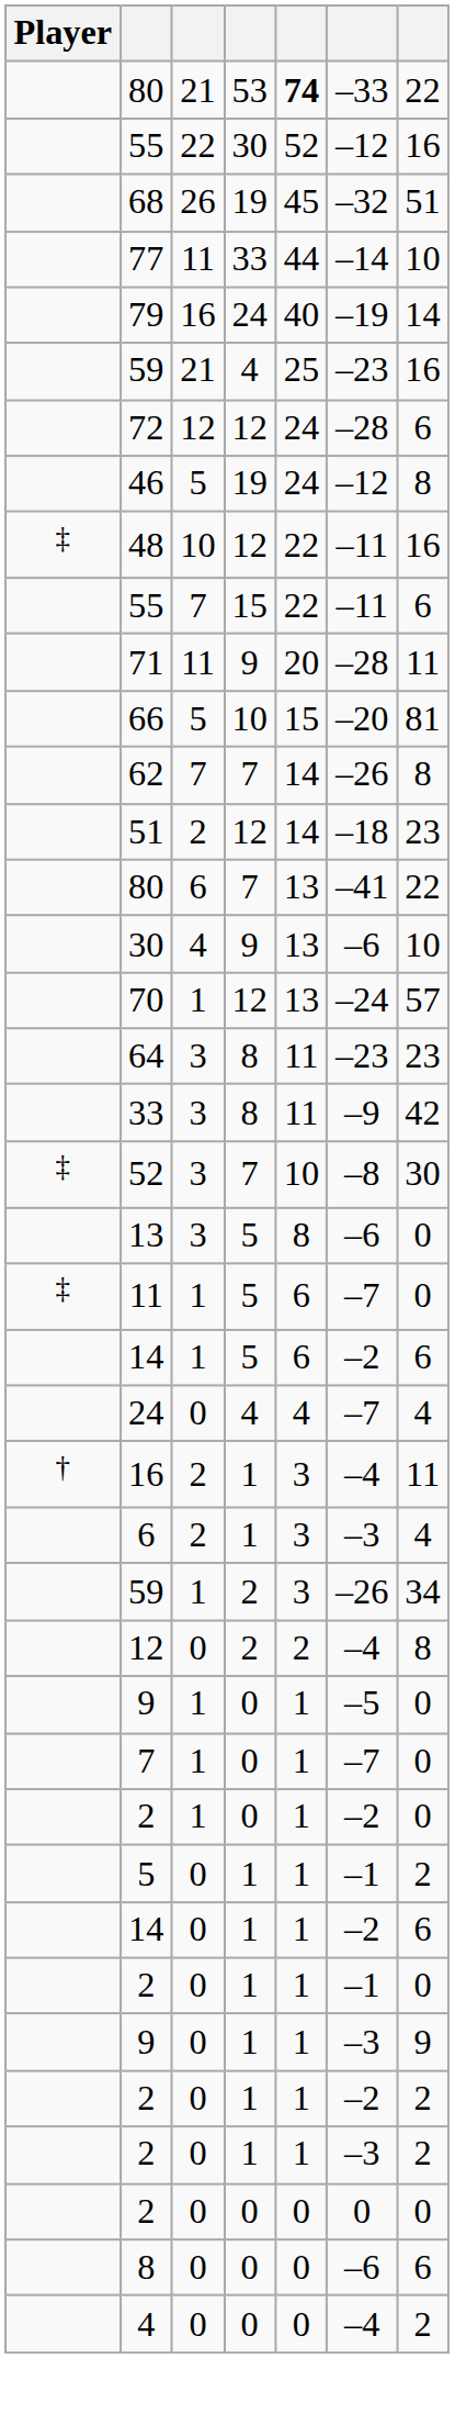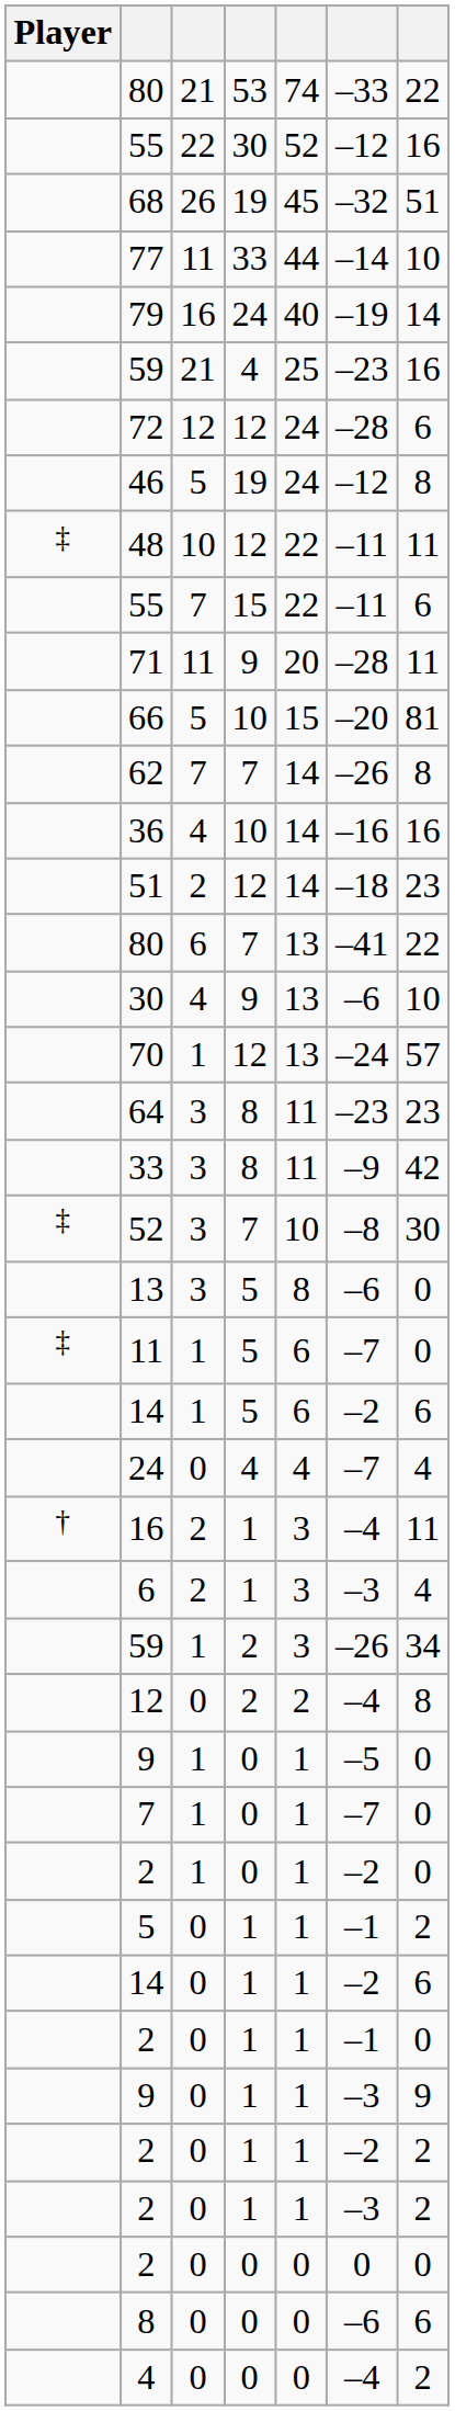 <table class="wikitable sortable" style="text-align:center;">
 <tr>
 <th>Player</th>
 <th></th>
 <th></th>
 <th></th>
 <th></th>
 <th data-sort-type="number"></th>
 <th></th>
 </tr>
 <tr>
 <td></td>
 <td>80</td>
 <td>21</td>
 <td>53</td>
-<td><strong>74</strong></td>
+<td>74</td>
 <td>–33</td>
 <td>22</td>
 </tr>
 <tr>
 <td></td>
 <td>55</td>
 <td>22</td>
 <td>30</td>
 <td>52</td>
 <td>–12</td>
 <td>16</td>
 </tr>
 <tr>
 <td></td>
 <td>68</td>
 <td>26</td>
 <td>19</td>
 <td>45</td>
 <td>–32</td>
 <td>51</td>
 </tr>
 <tr>
 <td></td>
 <td>77</td>
 <td>11</td>
 <td>33</td>
 <td>44</td>
 <td>–14</td>
 <td>10</td>
 </tr>
 <tr>
 <td></td>
 <td>79</td>
 <td>16</td>
 <td>24</td>
 <td>40</td>
 <td>–19</td>
 <td>14</td>
 </tr>
 <tr>
 <td></td>
 <td>59</td>
 <td>21</td>
 <td>4</td>
 <td>25</td>
 <td>–23</td>
 <td>16</td>
 </tr>
 <tr>
 <td></td>
 <td>72</td>
 <td>12</td>
 <td>12</td>
 <td>24</td>
 <td>–28</td>
 <td>6</td>
 </tr>
 <tr>
 <td></td>
 <td>46</td>
 <td>5</td>
 <td>19</td>
 <td>24</td>
 <td>–12</td>
 <td>8</td>
 </tr>
 <tr>
 <td><sup>‡</sup></td>
 <td>48</td>
 <td>10</td>
 <td>12</td>
 <td>22</td>
 <td>–11</td>
-<td>16</td>
+<td>11</td>
 </tr>
 <tr>
 <td></td>
 <td>55</td>
 <td>7</td>
 <td>15</td>
 <td>22</td>
 <td>–11</td>
 <td>6</td>
 </tr>
 <tr>
 <td></td>
 <td>71</td>
 <td>11</td>
 <td>9</td>
 <td>20</td>
 <td>–28</td>
 <td>11</td>
 </tr>
 <tr>
 <td></td>
 <td>66</td>
 <td>5</td>
 <td>10</td>
 <td>15</td>
 <td>–20</td>
 <td>81</td>
 </tr>
 <tr>
 <td></td>
 <td>62</td>
 <td>7</td>
 <td>7</td>
 <td>14</td>
 <td>–26</td>
 <td>8</td>
+</tr>
+<tr>
+<td></td>
+<td>36</td>
+<td>4</td>
+<td>10</td>
+<td>14</td>
+<td>–16</td>
+<td>16</td>
 </tr>
 <tr>
 <td></td>
 <td>51</td>
 <td>2</td>
 <td>12</td>
 <td>14</td>
 <td>–18</td>
 <td>23</td>
 </tr>
 <tr>
 <td></td>
 <td>80</td>
 <td>6</td>
 <td>7</td>
 <td>13</td>
 <td>–41</td>
 <td>22</td>
 </tr>
 <tr>
 <td></td>
 <td>30</td>
 <td>4</td>
 <td>9</td>
 <td>13</td>
 <td>–6</td>
 <td>10</td>
 </tr>
 <tr>
 <td></td>
 <td>70</td>
 <td>1</td>
 <td>12</td>
 <td>13</td>
 <td>–24</td>
 <td>57</td>
 </tr>
 <tr>
 <td></td>
 <td>64</td>
 <td>3</td>
 <td>8</td>
 <td>11</td>
 <td>–23</td>
 <td>23</td>
 </tr>
 <tr>
 <td></td>
 <td>33</td>
 <td>3</td>
 <td>8</td>
 <td>11</td>
 <td>–9</td>
 <td>42</td>
 </tr>
 <tr>
 <td><sup>‡</sup></td>
 <td>52</td>
 <td>3</td>
 <td>7</td>
 <td>10</td>
 <td>–8</td>
 <td>30</td>
 </tr>
 <tr>
 <td></td>
 <td>13</td>
 <td>3</td>
 <td>5</td>
 <td>8</td>
 <td>–6</td>
 <td>0</td>
 </tr>
 <tr>
 <td><sup>‡</sup></td>
 <td>11</td>
 <td>1</td>
 <td>5</td>
 <td>6</td>
 <td>–7</td>
 <td>0</td>
 </tr>
 <tr>
 <td></td>
 <td>14</td>
 <td>1</td>
 <td>5</td>
 <td>6</td>
 <td>–2</td>
 <td>6</td>
 </tr>
 <tr>
 <td></td>
 <td>24</td>
 <td>0</td>
 <td>4</td>
 <td>4</td>
 <td>–7</td>
 <td>4</td>
 </tr>
 <tr>
 <td><sup>†</sup></td>
 <td>16</td>
 <td>2</td>
 <td>1</td>
 <td>3</td>
 <td>–4</td>
 <td>11</td>
 </tr>
 <tr>
 <td></td>
 <td>6</td>
 <td>2</td>
 <td>1</td>
 <td>3</td>
 <td>–3</td>
 <td>4</td>
 </tr>
 <tr>
 <td></td>
 <td>59</td>
 <td>1</td>
 <td>2</td>
 <td>3</td>
 <td>–26</td>
 <td>34</td>
 </tr>
 <tr>
 <td></td>
 <td>12</td>
 <td>0</td>
 <td>2</td>
 <td>2</td>
 <td>–4</td>
 <td>8</td>
 </tr>
 <tr>
 <td></td>
 <td>9</td>
 <td>1</td>
 <td>0</td>
 <td>1</td>
 <td>–5</td>
 <td>0</td>
 </tr>
 <tr>
 <td></td>
 <td>7</td>
 <td>1</td>
 <td>0</td>
 <td>1</td>
 <td>–7</td>
 <td>0</td>
 </tr>
 <tr>
 <td></td>
 <td>2</td>
 <td>1</td>
 <td>0</td>
 <td>1</td>
 <td>–2</td>
 <td>0</td>
 </tr>
 <tr>
 <td></td>
 <td>5</td>
 <td>0</td>
 <td>1</td>
 <td>1</td>
 <td>–1</td>
 <td>2</td>
 </tr>
 <tr>
 <td></td>
 <td>14</td>
 <td>0</td>
 <td>1</td>
 <td>1</td>
 <td>–2</td>
 <td>6</td>
 </tr>
 <tr>
 <td></td>
 <td>2</td>
 <td>0</td>
 <td>1</td>
 <td>1</td>
 <td>–1</td>
 <td>0</td>
 </tr>
 <tr>
 <td></td>
 <td>9</td>
 <td>0</td>
 <td>1</td>
 <td>1</td>
 <td>–3</td>
 <td>9</td>
 </tr>
 <tr>
 <td></td>
 <td>2</td>
 <td>0</td>
 <td>1</td>
 <td>1</td>
 <td>–2</td>
 <td>2</td>
 </tr>
 <tr>
 <td></td>
 <td>2</td>
 <td>0</td>
 <td>1</td>
 <td>1</td>
 <td>–3</td>
 <td>2</td>
 </tr>
 <tr>
 <td></td>
 <td>2</td>
 <td>0</td>
 <td>0</td>
 <td>0</td>
 <td>0</td>
 <td>0</td>
 </tr>
 <tr>
 <td></td>
 <td>8</td>
 <td>0</td>
 <td>0</td>
 <td>0</td>
 <td>–6</td>
 <td>6</td>
 </tr>
 <tr>
 <td></td>
 <td>4</td>
 <td>0</td>
 <td>0</td>
 <td>0</td>
 <td>–4</td>
 <td>2</td>
 </tr>
 </table>
